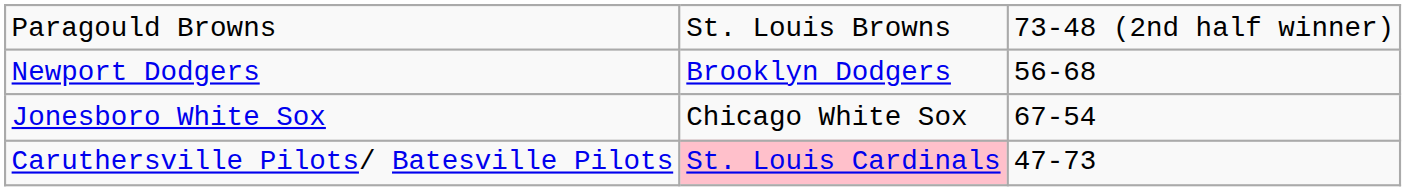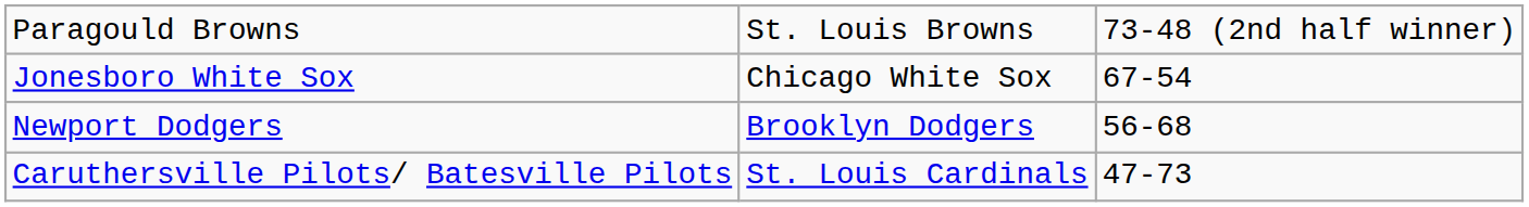 <table class="wikitable">
 <tr>
 <td>Paragould Browns</td>
 <td>St. Louis Browns</td>
 <td>73-48 (2nd half winner)</td>
 </tr>
 <tr>
+<td><a href='#'>Jonesboro White Sox</a></td>
+<td>Chicago White Sox</td>
+<td>67-54</td>
+</tr>
+<tr>
 <td><a href='#'>Newport Dodgers</a></td>
 <td><a href='#'>Brooklyn Dodgers</a></td>
 <td>56-68</td>
 </tr>
 <tr>
-<td><a href='#'>Jonesboro White Sox</a></td>
-<td>Chicago White Sox</td>
-<td>67-54</td>
-</tr>
-<tr>
 <td><a href='#'>Caruthersville Pilots</a>/ <a href='#'>Batesville Pilots</a></td>
-<td style="background: pink;"><a href='#'>St. Louis Cardinals</a></td>
+<td><a href='#'>St. Louis Cardinals</a></td>
 <td>47-73</td>
 </tr>
 </table>
